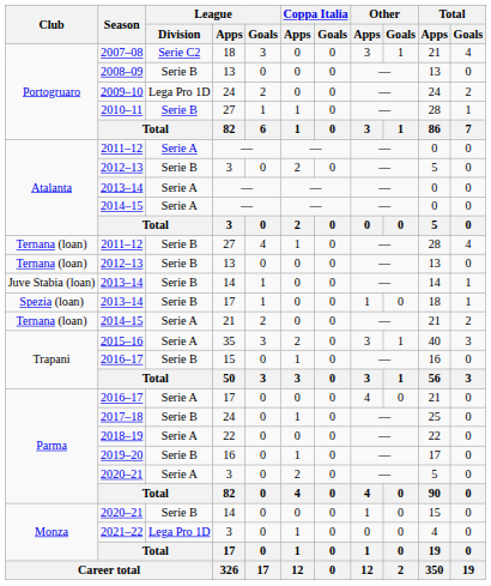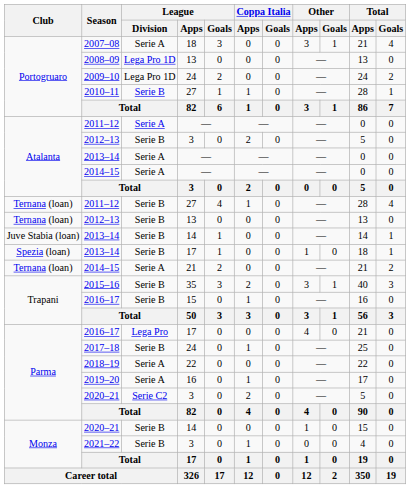 <table class="wikitable" style="text-align: center">
 <tr>
 <th rowspan="2">Club</th>
 <th rowspan="2">Season</th>
 <th colspan="3">League</th>
 <th colspan="2"><a href='#'>Coppa Italia</a></th>
 <th colspan="2">Other</th>
 <th colspan="2">Total</th>
 </tr>
 <tr>
 <th>Division</th>
 <th>Apps</th>
 <th>Goals</th>
 <th>Apps</th>
 <th>Goals</th>
 <th>Apps</th>
 <th>Goals</th>
 <th>Apps</th>
 <th>Goals</th>
 </tr>
 <tr>
 <td rowspan="5"><a href='#'>Portogruaro</a></td>
 <td><a href='#'>2007–08</a></td>
-<td><a href='#'>Serie C2</a></td>
+<td>Serie A</td>
 <td>18</td>
 <td>3</td>
 <td>0</td>
 <td>0</td>
 <td>3</td>
 <td>1</td>
 <td>21</td>
 <td>4</td>
 </tr>
 <tr>
 <td><a href='#'>2008–09</a></td>
-<td>Serie B</td>
+<td><a href='#'>Lega Pro 1D</a></td>
 <td>13</td>
 <td>0</td>
 <td>0</td>
 <td>0</td>
 <td colspan="2">—</td>
 <td>13</td>
 <td>0</td>
 </tr>
 <tr>
 <td><a href='#'>2009–10</a></td>
 <td>Lega Pro 1D</td>
 <td>24</td>
 <td>2</td>
 <td>0</td>
 <td>0</td>
 <td colspan="2">—</td>
 <td>24</td>
 <td>2</td>
 </tr>
 <tr>
 <td><a href='#'>2010–11</a></td>
 <td><a href='#'>Serie B</a></td>
 <td>27</td>
 <td>1</td>
 <td>1</td>
 <td>0</td>
 <td colspan="2">—</td>
 <td>28</td>
 <td>1</td>
 </tr>
 <tr>
 <th colspan="2">Total</th>
 <th>82</th>
 <th>6</th>
 <th>1</th>
 <th>0</th>
 <th>3</th>
 <th>1</th>
 <th>86</th>
 <th>7</th>
 </tr>
 <tr>
 <td rowspan="5"><a href='#'>Atalanta</a></td>
 <td><a href='#'>2011–12</a></td>
 <td><a href='#'>Serie A</a></td>
 <td colspan="2">—</td>
 <td colspan="2">—</td>
 <td colspan="2">—</td>
 <td>0</td>
 <td>0</td>
 </tr>
 <tr>
 <td><a href='#'>2012–13</a></td>
 <td>Serie B</td>
 <td>3</td>
 <td>0</td>
 <td>2</td>
 <td>0</td>
 <td colspan="2">—</td>
 <td>5</td>
 <td>0</td>
 </tr>
 <tr>
 <td><a href='#'>2013–14</a></td>
 <td>Serie A</td>
 <td colspan="2">—</td>
 <td colspan="2">—</td>
 <td colspan="2">—</td>
 <td>0</td>
 <td>0</td>
 </tr>
 <tr>
 <td><a href='#'>2014–15</a></td>
 <td>Serie A</td>
 <td colspan="2">—</td>
 <td colspan="2">—</td>
 <td colspan="2">—</td>
 <td>0</td>
 <td>0</td>
 </tr>
 <tr>
 <th colspan="2">Total</th>
 <th>3</th>
 <th>0</th>
 <th>2</th>
 <th>0</th>
 <th>0</th>
 <th>0</th>
 <th>5</th>
 <th>0</th>
 </tr>
 <tr>
 <td><a href='#'>Ternana</a> (loan)</td>
 <td><a href='#'>2011–12</a></td>
 <td>Serie B</td>
 <td>27</td>
 <td>4</td>
 <td>1</td>
 <td>0</td>
 <td colspan="2">—</td>
 <td>28</td>
 <td>4</td>
 </tr>
 <tr>
 <td><a href='#'>Ternana</a> (loan)</td>
 <td><a href='#'>2012–13</a></td>
 <td>Serie B</td>
 <td>13</td>
 <td>0</td>
 <td>0</td>
 <td>0</td>
 <td colspan="2">—</td>
 <td>13</td>
 <td>0</td>
 </tr>
 <tr>
 <td>Juve Stabia (loan)</td>
 <td><a href='#'>2013–14</a></td>
 <td>Serie B</td>
 <td>14</td>
 <td>1</td>
 <td>0</td>
 <td>0</td>
 <td colspan="2">—</td>
 <td>14</td>
 <td>1</td>
 </tr>
 <tr>
 <td><a href='#'>Spezia</a> (loan)</td>
 <td><a href='#'>2013–14</a></td>
 <td>Serie B</td>
 <td>17</td>
 <td>1</td>
 <td>0</td>
 <td>0</td>
 <td>1</td>
 <td>0</td>
 <td>18</td>
 <td>1</td>
 </tr>
 <tr>
 <td><a href='#'>Ternana</a> (loan)</td>
 <td><a href='#'>2014–15</a></td>
 <td>Serie A</td>
 <td>21</td>
 <td>2</td>
 <td>0</td>
 <td>0</td>
 <td colspan="2">—</td>
 <td>21</td>
 <td>2</td>
 </tr>
 <tr>
 <td rowspan="3">Trapani</td>
 <td><a href='#'>2015–16</a></td>
-<td>Serie A</td>
+<td>Serie B</td>
 <td>35</td>
 <td>3</td>
 <td>2</td>
 <td>0</td>
 <td>3</td>
 <td>1</td>
 <td>40</td>
 <td>3</td>
 </tr>
 <tr>
 <td><a href='#'>2016–17</a></td>
 <td>Serie B</td>
 <td>15</td>
 <td>0</td>
 <td>1</td>
 <td>0</td>
 <td colspan="2">—</td>
 <td>16</td>
 <td>0</td>
 </tr>
 <tr>
 <th colspan="2">Total</th>
 <th>50</th>
 <th>3</th>
 <th>3</th>
 <th>0</th>
 <th>3</th>
 <th>1</th>
 <th>56</th>
 <th>3</th>
 </tr>
 <tr>
 <td rowspan="6"><a href='#'>Parma</a></td>
 <td><a href='#'>2016–17</a></td>
-<td>Serie A</td>
+<td><a href='#'>Lega Pro</a></td>
 <td>17</td>
 <td>0</td>
 <td>0</td>
 <td>0</td>
 <td>4</td>
 <td>0</td>
 <td>21</td>
 <td>0</td>
 </tr>
 <tr>
 <td><a href='#'>2017–18</a></td>
 <td>Serie B</td>
 <td>24</td>
 <td>0</td>
 <td>1</td>
 <td>0</td>
 <td colspan="2">—</td>
 <td>25</td>
 <td>0</td>
 </tr>
 <tr>
 <td><a href='#'>2018–19</a></td>
 <td>Serie A</td>
 <td>22</td>
 <td>0</td>
 <td>0</td>
 <td>0</td>
 <td colspan="2">—</td>
 <td>22</td>
 <td>0</td>
 </tr>
 <tr>
 <td><a href='#'>2019–20</a></td>
-<td>Serie B</td>
+<td>Serie A</td>
 <td>16</td>
 <td>0</td>
 <td>1</td>
 <td>0</td>
 <td colspan="2">—</td>
 <td>17</td>
 <td>0</td>
 </tr>
 <tr>
 <td><a href='#'>2020–21</a></td>
-<td>Serie A</td>
+<td><a href='#'>Serie C2</a></td>
 <td>3</td>
 <td>0</td>
 <td>2</td>
 <td>0</td>
 <td colspan="2">—</td>
 <td>5</td>
 <td>0</td>
 </tr>
 <tr>
 <th colspan="2">Total</th>
 <th>82</th>
 <th>0</th>
 <th>4</th>
 <th>0</th>
 <th>4</th>
 <th>0</th>
 <th>90</th>
 <th>0</th>
 </tr>
 <tr>
 <td rowspan="3"><a href='#'>Monza</a></td>
 <td><a href='#'>2020–21</a></td>
 <td>Serie B</td>
 <td>14</td>
 <td>0</td>
 <td>0</td>
 <td>0</td>
 <td>1</td>
 <td>0</td>
 <td>15</td>
 <td>0</td>
 </tr>
 <tr>
 <td><a href='#'>2021–22</a></td>
-<td><a href='#'>Lega Pro 1D</a></td>
+<td>Serie B</td>
 <td>3</td>
 <td>0</td>
 <td>1</td>
 <td>0</td>
 <td>0</td>
 <td>0</td>
 <td>4</td>
 <td>0</td>
 </tr>
 <tr>
 <th colspan="2">Total</th>
 <th>17</th>
 <th>0</th>
 <th>1</th>
 <th>0</th>
 <th>1</th>
 <th>0</th>
 <th>19</th>
 <th>0</th>
 </tr>
 <tr>
 <th colspan="3">Career total</th>
 <th>326</th>
 <th>17</th>
 <th>12</th>
 <th>0</th>
 <th>12</th>
 <th>2</th>
 <th>350</th>
 <th>19</th>
 </tr>
 </table>
